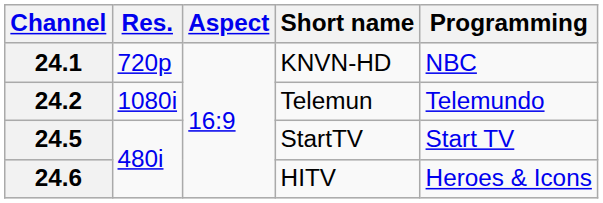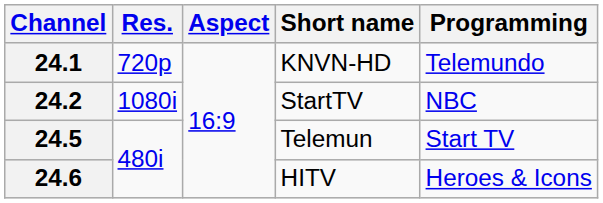 <table class="wikitable">
 <tr>
 <th><a href='#'>Channel</a></th>
 <th><a href='#'>Res.</a></th>
 <th><a href='#'>Aspect</a></th>
 <th>Short name</th>
 <th>Programming</th>
 </tr>
 <tr>
 <th scope = "row">24.1</th>
 <td><a href='#'>720p</a></td>
 <td rowspan="4"><a href='#'>16:9</a></td>
 <td>KNVN-HD</td>
-<td><a href='#'>NBC</a></td>
+<td><a href='#'>Telemundo</a></td>
 </tr>
 <tr>
 <th scope = "row">24.2</th>
 <td><a href='#'>1080i</a></td>
-<td>Telemun</td>
-<td><a href='#'>Telemundo</a></td>
+<td>StartTV</td>
+<td><a href='#'>NBC</a></td>
 </tr>
 <tr>
 <th scope = "row">24.5</th>
 <td rowspan="2"><a href='#'>480i</a></td>
-<td>StartTV</td>
+<td>Telemun</td>
 <td><a href='#'>Start TV</a></td>
 </tr>
 <tr>
 <th scope = "row">24.6</th>
 <td>HITV</td>
 <td><a href='#'>Heroes & Icons</a></td>
 </tr>
 </table>
